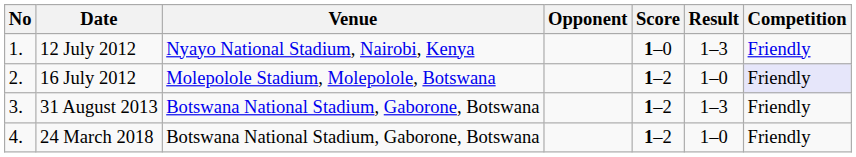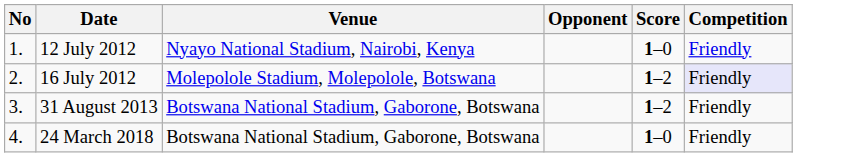 <table class="wikitable" style="font-size:100%;">
 <tr>
 <th>No</th>
 <th>Date</th>
 <th>Venue</th>
 <th>Opponent</th>
 <th>Score</th>
-<th>Result</th>
 <th>Competition</th>
 </tr>
 <tr>
 <td>1.</td>
 <td>12 July 2012</td>
 <td><a href='#'>Nyayo National Stadium</a>, <a href='#'>Nairobi</a>, <a href='#'>Kenya</a></td>
 <td></td>
 <td align=center><strong>1</strong>–0</td>
-<td align=center>1–3</td>
 <td><a href='#'>Friendly</a></td>
 </tr>
 <tr>
 <td>2.</td>
 <td>16 July 2012</td>
 <td><a href='#'>Molepolole Stadium</a>, <a href='#'>Molepolole</a>, <a href='#'>Botswana</a></td>
 <td></td>
 <td align=center><strong>1</strong>–2</td>
-<td align=center>1–0</td>
 <td style="background: lavender;">Friendly</td>
 </tr>
 <tr>
 <td>3.</td>
 <td>31 August 2013</td>
 <td><a href='#'>Botswana National Stadium</a>, <a href='#'>Gaborone</a>, Botswana</td>
 <td></td>
 <td align=center><strong>1</strong>–2</td>
-<td align=center>1–3</td>
 <td>Friendly</td>
 </tr>
 <tr>
 <td>4.</td>
 <td>24 March 2018</td>
 <td>Botswana National Stadium, Gaborone, Botswana</td>
 <td></td>
-<td align=center><strong>1</strong>–2</td>
-<td align=center>1–0</td>
+<td align=center><strong>1</strong>–0</td>
 <td>Friendly</td>
 </tr>
 </table>
